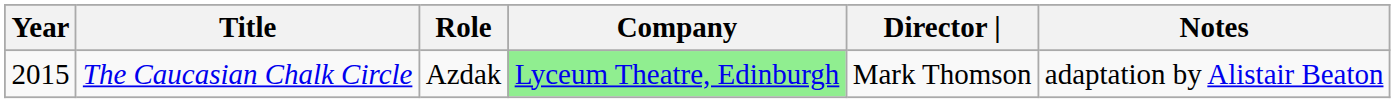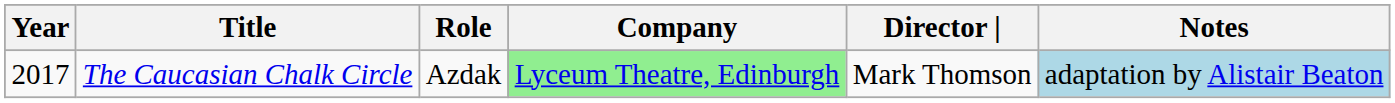 <table class="wikitable plain sortable">
 <tr>
 <th scope="col">Year</th>
 <th scope="col">Title</th>
 <th scope="col">Role</th>
 <th scope="col">Company</th>
 <th scope="col">Director |</th>
 <th scope="col" class="unsortable">Notes</th>
 </tr>
 <tr>
-<td>2015</td>
+<td>2017</td>
 <td><em><a href='#'>The Caucasian Chalk Circle</a></em></td>
 <td>Azdak</td>
 <td style="background: lightgreen;"><a href='#'>Lyceum Theatre, Edinburgh</a></td>
 <td>Mark Thomson</td>
-<td>adaptation by <a href='#'>Alistair Beaton</a></td>
+<td style="background: lightblue;">adaptation by <a href='#'>Alistair Beaton</a></td>
 </tr>
 </table>
